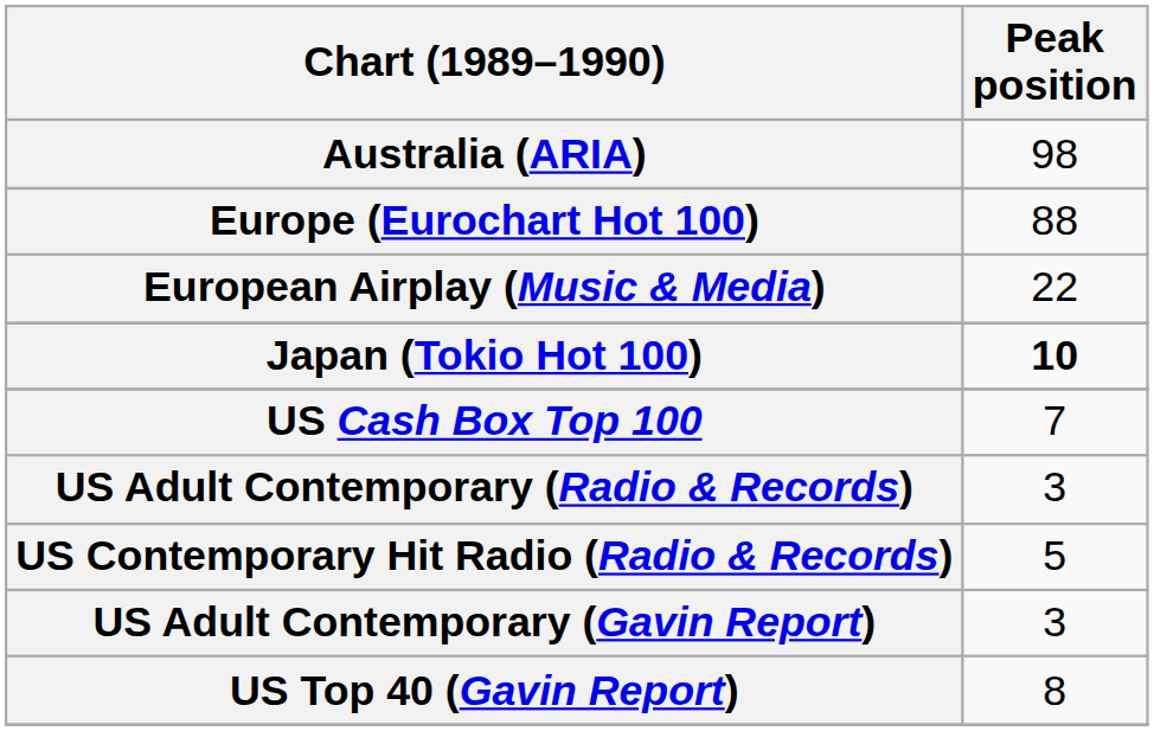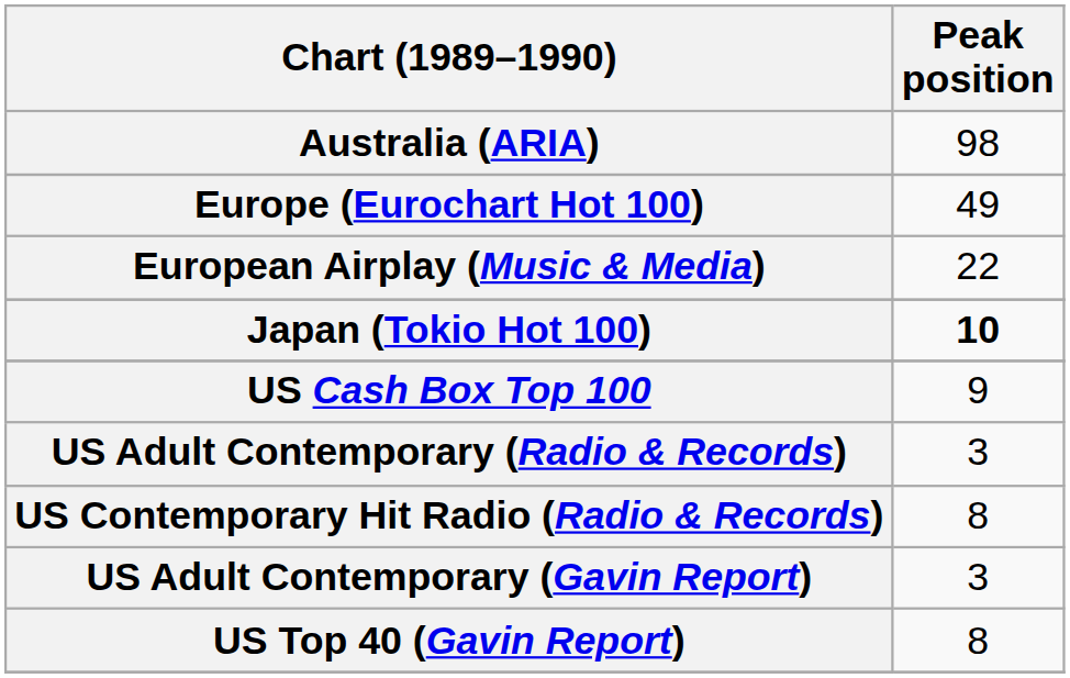 <table class="wikitable sortable plainrowheaders" style="text-align:center">
 <tr>
 <th scope="col">Chart (1989–1990)</th>
 <th scope="col">Peak<br>position</th>
 </tr>
 <tr>
 <th scope="row">Australia (<a href='#'>ARIA</a>)</th>
 <td style="text-align:center;">98</td>
 </tr>
 <tr>
 </tr>
 <tr>
 </tr>
 <tr>
 </tr>
 <tr>
 </tr>
 <tr>
 </tr>
 <tr>
 <th scope="row">Europe (<a href='#'>Eurochart Hot 100</a>)</th>
-<td style="text-align:center;">88</td>
+<td style="text-align:center;">49</td>
 </tr>
 <tr>
 <th scope="row">European Airplay (<em><a href='#'>Music & Media</a></em>)</th>
 <td>22</td>
 </tr>
 <tr>
 </tr>
 <tr>
 <th scope="row">Japan (<a href='#'>Tokio Hot 100</a>)</th>
 <td><strong>10</strong></td>
 </tr>
 <tr>
 </tr>
 <tr>
 </tr>
 <tr>
 </tr>
 <tr>
 </tr>
 <tr>
 </tr>
 <tr>
 </tr>
 <tr>
 </tr>
 <tr>
 </tr>
 <tr>
 <th scope="row">US <a href='#'><em>Cash Box Top 100</em></a></th>
-<td style="text-align:center;">7</td>
+<td style="text-align:center;">9</td>
 </tr>
 <tr>
 <th scope="row">US Adult Contemporary (<em><a href='#'>Radio & Records</a></em>)</th>
 <td>3</td>
 </tr>
 <tr>
 <th scope="row">US Contemporary Hit Radio (<em><a href='#'>Radio & Records</a></em>)</th>
-<td>5</td>
+<td>8</td>
 </tr>
 <tr>
 <th scope="row">US Adult Contemporary (<em><a href='#'>Gavin Report</a></em>)</th>
 <td>3</td>
 </tr>
 <tr>
 <th scope="row">US Top 40 (<em><a href='#'>Gavin Report</a></em>)</th>
 <td>8</td>
 </tr>
 <tr>
 </tr>
 </table>
